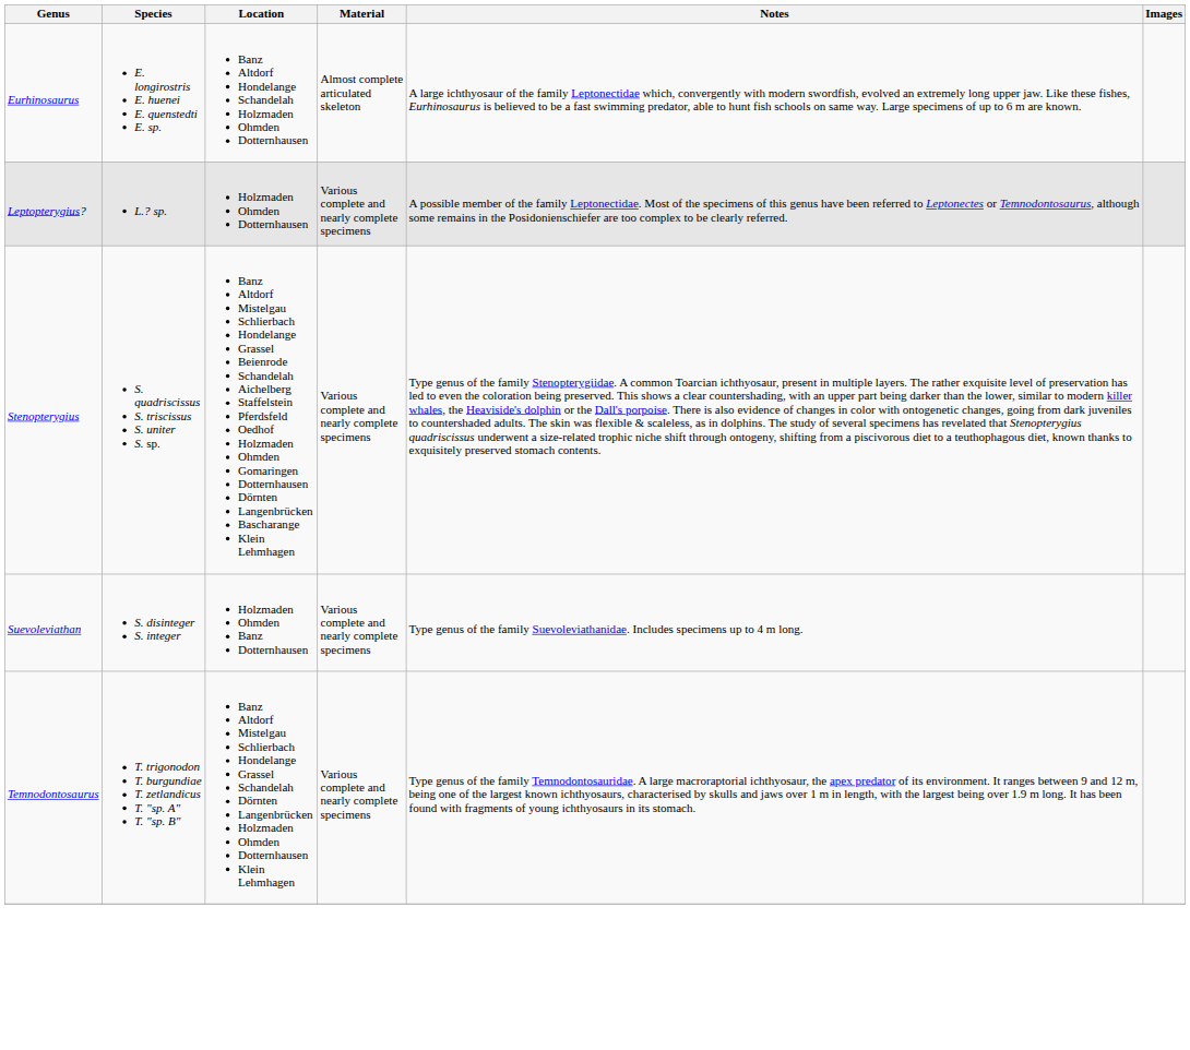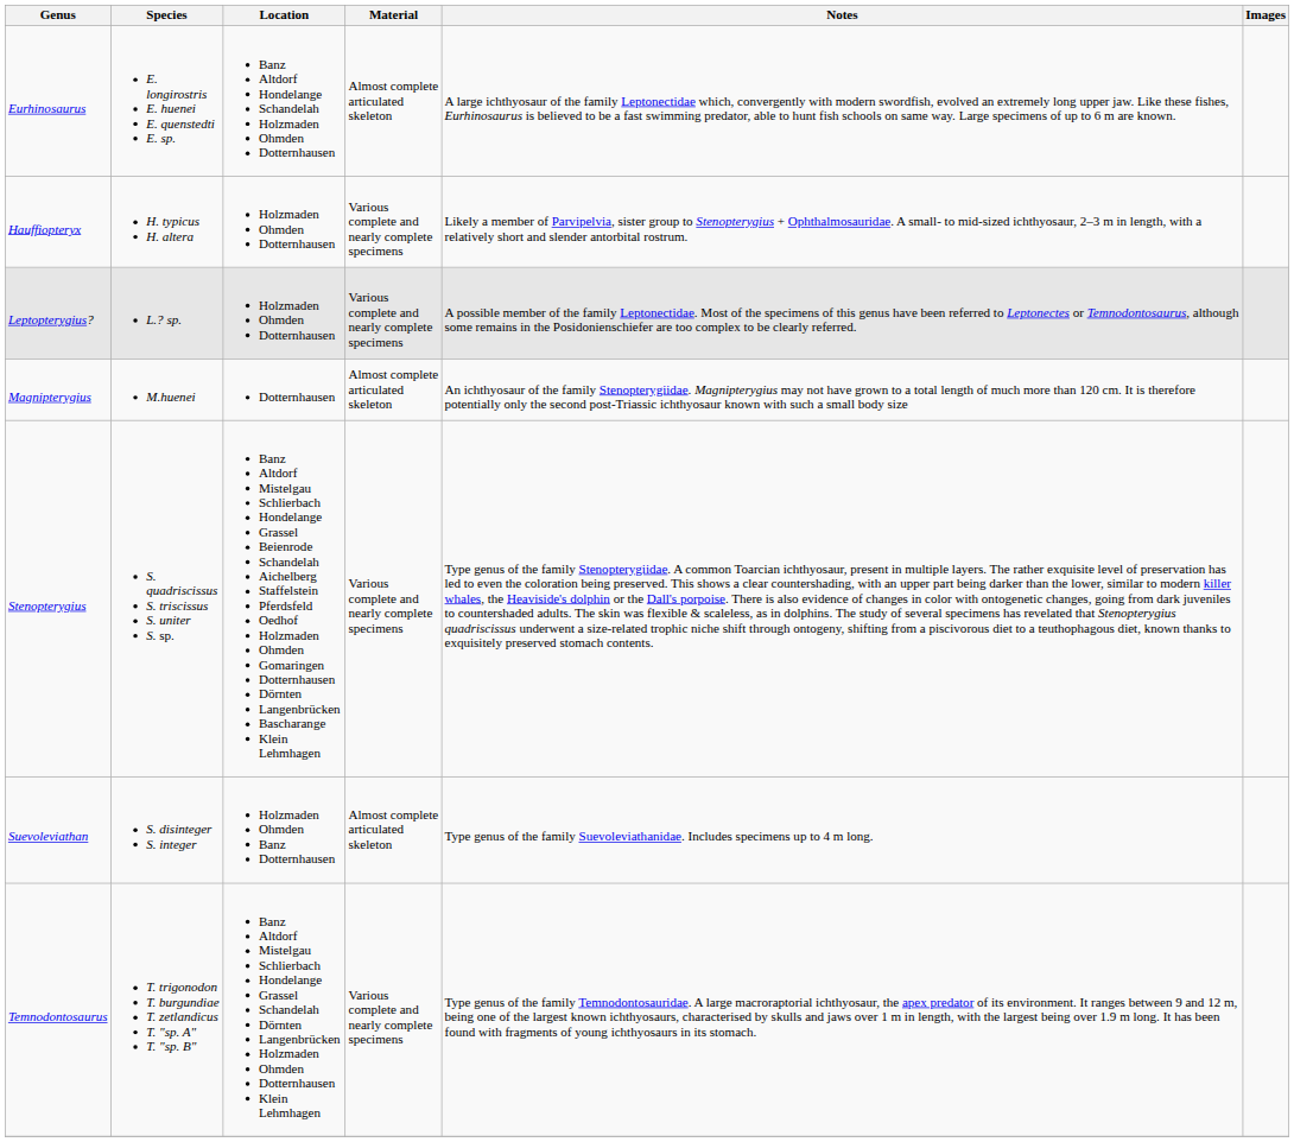 <table class = "wikitable">
 <tr>
 <th>Genus</th>
 <th>Species</th>
 <th>Location</th>
 <th>Material</th>
 <th>Notes</th>
 <th>Images</th>
 </tr>
 <tr>
 <td><br><em><a href='#'>Eurhinosaurus</a></em></td>
 <td><br><ul><li><em>E. longirostris</em></li><li><em>E. huenei</em></li><li><em>E. quenstedti</em></li><li><em>E. sp.</em></li></ul></td>
 <td><br><ul><li>Banz</li><li>Altdorf</li><li>Hondelange</li><li>Schandelah</li><li>Holzmaden</li><li>Ohmden</li><li>Dotternhausen</li></ul></td>
 <td>Almost complete articulated skeleton</td>
 <td><br>A large ichthyosaur of the family <a href='#'>Leptonectidae</a> which, convergently with modern swordfish, evolved an extremely long upper jaw. Like these fishes, <em>Eurhinosaurus</em> is believed to be a fast swimming predator, able to hunt fish schools on same way. Large specimens of up to 6 m are known.</td>
 <td><br></td>
 </tr>
 <tr>
+<td><br><em><a href='#'>Hauffiopteryx</a></em></td>
+<td><br><ul><li><em>H. typicus</em></li><li><em>H. altera</em></li></ul></td>
+<td><br><ul><li>Holzmaden</li><li>Ohmden</li><li>Dotternhausen</li></ul></td>
+<td><br>Various complete and nearly complete specimens</td>
+<td><br>Likely a member of <a href='#'>Parvipelvia</a>, sister group to <em><a href='#'>Stenopterygius</a></em> + <a href='#'>Ophthalmosauridae</a>. A small- to mid-sized ichthyosaur, 2–3 m in length, with a relatively short and slender antorbital rostrum.</td>
+<td><br></td>
+</tr>
+<tr>
 <td style="background:#E6E6E6;"><br><em><a href='#'>Leptopterygius</a>?</em></td>
 <td style="background:#E6E6E6;"><br><ul><li><em>L.? sp.</em></li></ul></td>
 <td style="background:#E6E6E6;"><br><ul><li>Holzmaden</li><li>Ohmden</li><li>Dotternhausen</li></ul></td>
 <td style="background:#E6E6E6;"><br>Various complete and nearly complete specimens</td>
 <td style="background:#E6E6E6;"><br>A possible member of the family <a href='#'>Leptonectidae</a>. Most of the specimens of this genus have been referred to <em><a href='#'>Leptonectes</a></em> or <em><a href='#'>Temnodontosaurus</a></em>, although some remains in the Posidonienschiefer are too complex to be clearly referred.</td>
 <td style="background:#E6E6E6;"></td>
+</tr>
+<tr>
+<td><br><em><a href='#'>Magnipterygius</a></em></td>
+<td><br><ul><li><em>M.huenei</em></li></ul></td>
+<td><br><ul><li>Dotternhausen</li></ul></td>
+<td>Almost complete articulated skeleton</td>
+<td><br>An ichthyosaur of the family <a href='#'>Stenopterygiidae</a>. <em>Magnipterygius</em> may not have grown to a total length of much more than 120 cm. It is therefore potentially only the second post-Triassic ichthyosaur known with such a small body size</td>
+<td></td>
 </tr>
 <tr>
 <td><br><em><a href='#'>Stenopterygius</a></em></td>
 <td><br><ul><li><em>S. quadriscissus</em></li><li><em>S. triscissus</em></li><li><em>S. uniter</em></li><li><em>S.</em> sp.</li></ul></td>
 <td><br><ul><li>Banz</li><li>Altdorf</li><li>Mistelgau</li><li>Schlierbach</li><li>Hondelange</li><li>Grassel</li><li>Beienrode</li><li>Schandelah</li><li>Aichelberg</li><li>Staffelstein</li><li>Pferdsfeld</li><li>Oedhof</li><li>Holzmaden</li><li>Ohmden</li><li>Gomaringen</li><li>Dotternhausen</li><li>Dörnten</li><li>Langenbrücken</li><li>Bascharange</li><li>Klein Lehmhagen</li></ul></td>
 <td><br>Various complete and nearly complete specimens</td>
 <td><br>Type genus of the family <a href='#'>Stenopterygiidae</a>. A common Toarcian ichthyosaur, present in multiple layers. The rather exquisite level of preservation has led to even the coloration being preserved. This shows a clear countershading, with an upper part being darker than the lower, similar to modern <a href='#'>killer whales</a>, the <a href='#'>Heaviside's dolphin</a> or the <a href='#'>Dall's porpoise</a>. There is also evidence of changes in color with ontogenetic changes, going from dark juveniles to countershaded adults. The skin was flexible & scaleless, as in dolphins. The study of several specimens has revelated that <em>Stenopterygius quadriscissus</em> underwent a size-related trophic niche shift through ontogeny, shifting from a piscivorous diet to a teuthophagous diet, known thanks to exquisitely preserved stomach contents.</td>
 <td><br></td>
 </tr>
 <tr>
 <td><br><em><a href='#'>Suevoleviathan</a></em></td>
 <td><br><ul><li><em>S. disinteger</em></li><li><em>S. integer</em></li></ul></td>
 <td><br><ul><li>Holzmaden</li><li>Ohmden</li><li>Banz</li><li>Dotternhausen</li></ul></td>
-<td><br>Various complete and nearly complete specimens</td>
+<td>Almost complete articulated skeleton</td>
 <td><br>Type genus of the family <a href='#'>Suevoleviathanidae</a>. Includes specimens up to 4 m long.</td>
 <td><br></td>
 </tr>
 <tr>
 <td><br><em><a href='#'>Temnodontosaurus</a></em></td>
 <td><br><ul><li><em>T. trigonodon</em></li><li><em>T. burgundiae</em></li><li><em>T. zetlandicus</em></li><li><em>T. "sp. A"</em></li><li><em>T. "sp. B"</em></li></ul></td>
 <td><br><ul><li>Banz</li><li>Altdorf</li><li>Mistelgau</li><li>Schlierbach</li><li>Hondelange</li><li>Grassel</li><li>Schandelah</li><li>Dörnten</li><li>Langenbrücken</li><li>Holzmaden</li><li>Ohmden</li><li>Dotternhausen</li><li>Klein Lehmhagen</li></ul></td>
 <td><br>Various complete and nearly complete specimens</td>
 <td><br>Type genus of the family <a href='#'>Temnodontosauridae</a>. A large macroraptorial ichthyosaur, the <a href='#'>apex predator</a> of its environment. It ranges between 9 and 12 m, being one of the largest known ichthyosaurs, characterised by skulls and jaws over 1 m in length, with the largest being over 1.9 m long. It has been found with fragments of young ichthyosaurs in its stomach.</td>
 <td><br></td>
 </tr>
 <tr>
 </tr>
 </table>
